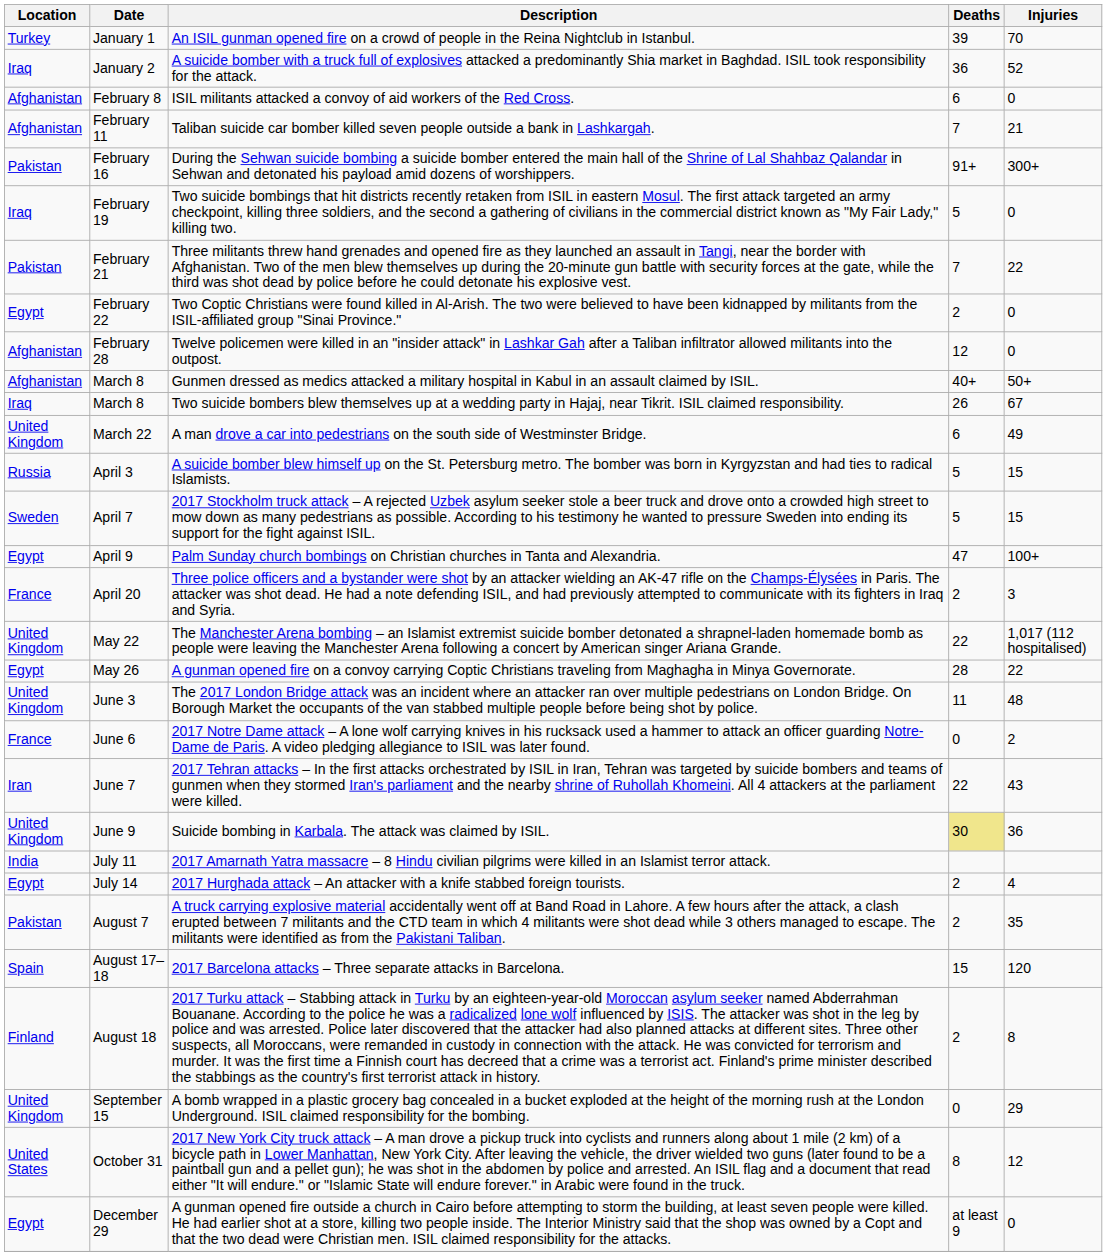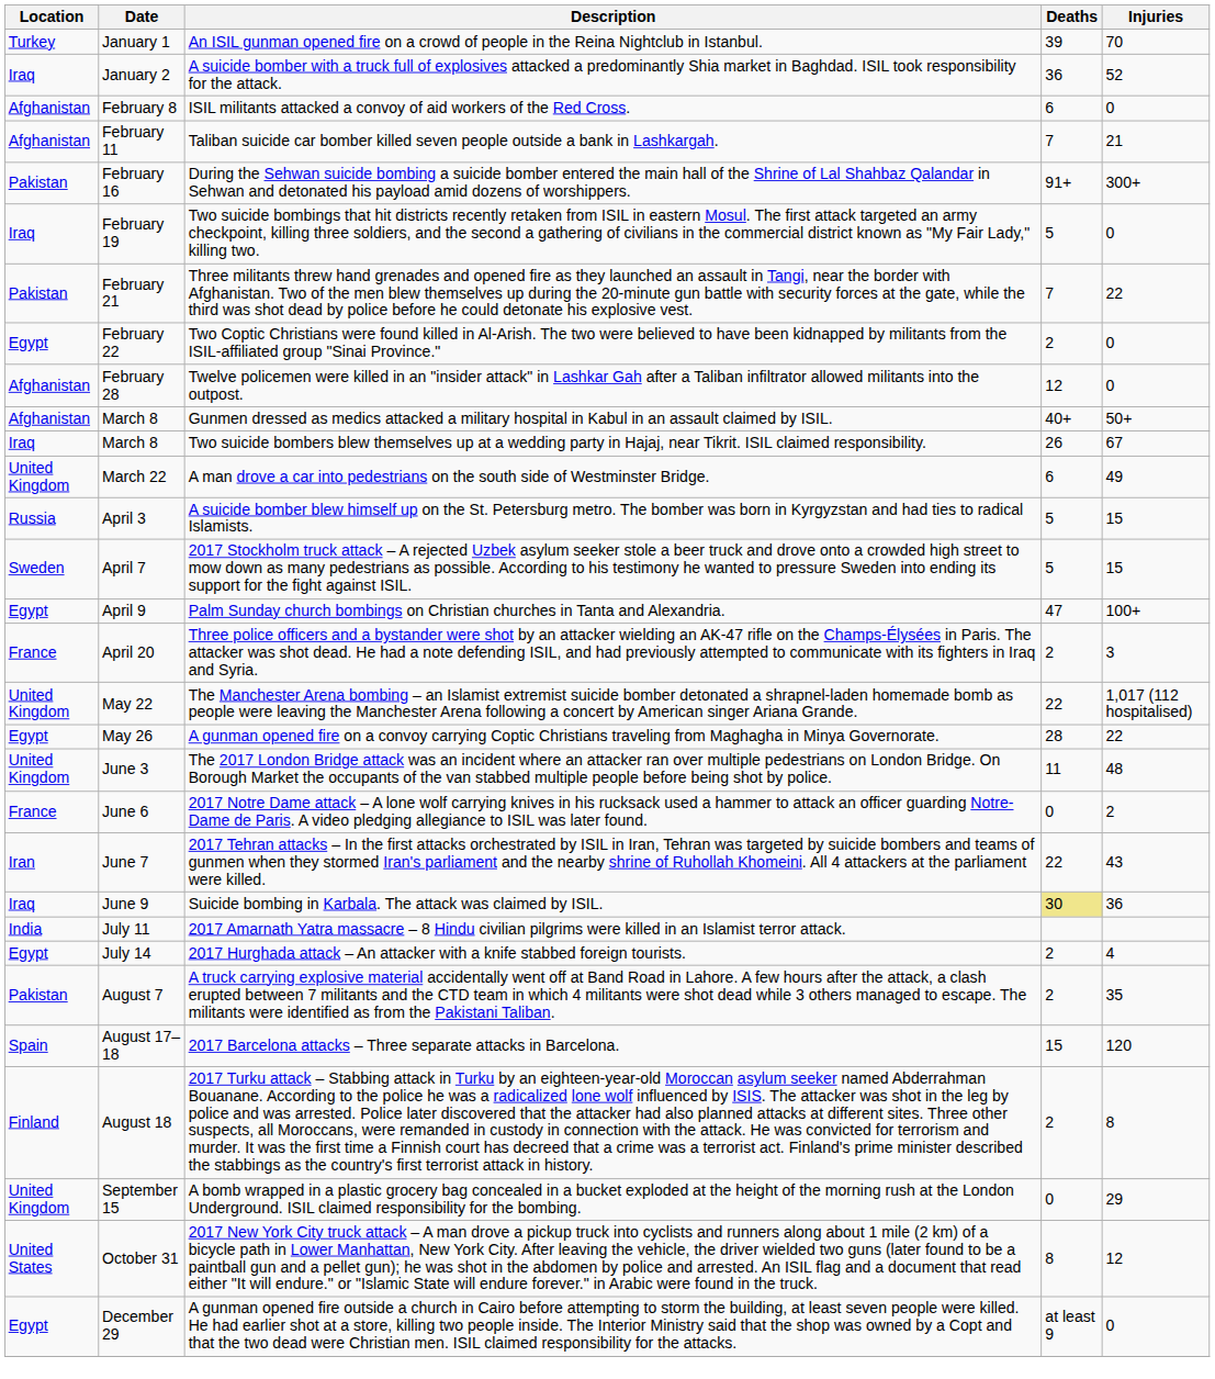 <table class="wikitable sortable">
 <tr>
 <th scope="col">Location</th>
 <th scope="col" data-sort-type="date">Date</th>
 <th scope="col" class="unsortable">Description</th>
 <th scope="col" data-sort-type="number">Deaths</th>
 <th scope="col" data-sort-type="number">Injuries</th>
 </tr>
 <tr>
 <td><a href='#'>Turkey</a></td>
 <td>January 1</td>
 <td><a href='#'>An ISIL gunman opened fire</a> on a crowd of people in the Reina Nightclub in Istanbul.</td>
 <td>39</td>
 <td>70</td>
 </tr>
 <tr>
 <td><a href='#'>Iraq</a></td>
 <td>January 2</td>
 <td><a href='#'>A suicide bomber with a truck full of explosives</a> attacked a predominantly Shia market in Baghdad. ISIL took responsibility for the attack.</td>
 <td>36</td>
 <td>52</td>
 </tr>
 <tr>
 <td><a href='#'>Afghanistan</a></td>
 <td>February 8</td>
 <td>ISIL militants attacked a convoy of aid workers of the <a href='#'>Red Cross</a>.</td>
 <td>6</td>
 <td>0</td>
 </tr>
 <tr>
 <td><a href='#'>Afghanistan</a></td>
 <td>February 11</td>
 <td>Taliban suicide car bomber killed seven people outside a bank in <a href='#'>Lashkargah</a>.</td>
 <td>7</td>
 <td>21</td>
 </tr>
 <tr>
 <td><a href='#'>Pakistan</a></td>
 <td>February 16</td>
 <td>During the <a href='#'>Sehwan suicide bombing</a> a suicide bomber entered the main hall of the <a href='#'>Shrine of Lal Shahbaz Qalandar</a> in Sehwan and detonated his payload amid dozens of worshippers.</td>
 <td>91+</td>
 <td>300+</td>
 </tr>
 <tr>
 <td><a href='#'>Iraq</a></td>
 <td>February 19</td>
 <td>Two suicide bombings that hit districts recently retaken from ISIL in eastern <a href='#'>Mosul</a>. The first attack targeted an army checkpoint, killing three soldiers, and the second a gathering of civilians in the commercial district known as "My Fair Lady," killing two.</td>
 <td>5</td>
 <td>0</td>
 </tr>
 <tr>
 <td><a href='#'>Pakistan</a></td>
 <td>February 21</td>
 <td>Three militants threw hand grenades and opened fire as they launched an assault in <a href='#'>Tangi</a>, near the border with Afghanistan. Two of the men blew themselves up during the 20-minute gun battle with security forces at the gate, while the third was shot dead by police before he could detonate his explosive vest.</td>
 <td>7</td>
 <td>22</td>
 </tr>
 <tr>
 <td><a href='#'>Egypt</a></td>
 <td>February 22</td>
 <td>Two Coptic Christians were found killed in Al-Arish. The two were believed to have been kidnapped by militants from the ISIL-affiliated group "Sinai Province."</td>
 <td>2</td>
 <td>0</td>
 </tr>
 <tr>
 <td><a href='#'>Afghanistan</a></td>
 <td>February 28</td>
 <td>Twelve policemen were killed in an "insider attack" in <a href='#'>Lashkar Gah</a> after a Taliban infiltrator allowed militants into the outpost.</td>
 <td>12</td>
 <td>0</td>
 </tr>
 <tr>
 <td><a href='#'>Afghanistan</a></td>
 <td>March 8</td>
 <td>Gunmen dressed as medics attacked a military hospital in Kabul in an assault claimed by ISIL.</td>
 <td>40+</td>
 <td>50+</td>
 </tr>
 <tr>
 <td><a href='#'>Iraq</a></td>
 <td>March 8</td>
 <td>Two suicide bombers blew themselves up at a wedding party in Hajaj, near Tikrit. ISIL claimed responsibility.</td>
 <td>26</td>
 <td>67</td>
 </tr>
 <tr>
 <td><a href='#'>United Kingdom</a></td>
 <td>March 22</td>
 <td>A man <a href='#'>drove a car into pedestrians</a> on the south side of Westminster Bridge.</td>
 <td>6</td>
 <td>49</td>
 </tr>
 <tr>
 <td><a href='#'>Russia</a></td>
 <td>April 3</td>
 <td><a href='#'>A suicide bomber blew himself up</a> on the St. Petersburg metro. The bomber was born in Kyrgyzstan and had ties to radical Islamists.</td>
 <td>5</td>
 <td>15</td>
 </tr>
 <tr>
 <td><a href='#'>Sweden</a></td>
 <td>April 7</td>
 <td><a href='#'>2017 Stockholm truck attack</a> – A rejected <a href='#'>Uzbek</a> asylum seeker stole a beer truck and drove onto a crowded high street to mow down as many pedestrians as possible. According to his testimony he wanted to pressure Sweden into ending its support for the fight against ISIL.</td>
 <td>5</td>
 <td>15</td>
 </tr>
 <tr>
 <td><a href='#'>Egypt</a></td>
 <td>April 9</td>
 <td><a href='#'>Palm Sunday church bombings</a> on Christian churches in Tanta and Alexandria.</td>
 <td>47</td>
 <td>100+</td>
 </tr>
 <tr>
 <td><a href='#'>France</a></td>
 <td>April 20</td>
 <td><a href='#'>Three police officers and a bystander were shot</a> by an attacker wielding an AK-47 rifle on the <a href='#'>Champs-Élysées</a> in Paris. The attacker was shot dead. He had a note defending ISIL, and had previously attempted to communicate with its fighters in Iraq and Syria.</td>
 <td>2</td>
 <td>3</td>
 </tr>
 <tr>
 <td><a href='#'>United Kingdom</a></td>
 <td>May 22</td>
 <td>The <a href='#'>Manchester Arena bombing</a> – an Islamist extremist suicide bomber detonated a shrapnel-laden homemade bomb as people were leaving the Manchester Arena following a concert by American singer Ariana Grande.</td>
 <td>22</td>
 <td>1,017 (112 hospitalised)</td>
 </tr>
 <tr>
 <td><a href='#'>Egypt</a></td>
 <td>May 26</td>
 <td><a href='#'>A gunman opened fire</a> on a convoy carrying Coptic Christians traveling from Maghagha in Minya Governorate.</td>
 <td>28</td>
 <td>22</td>
 </tr>
 <tr>
 <td><a href='#'>United Kingdom</a></td>
 <td>June 3</td>
 <td>The <a href='#'>2017 London Bridge attack</a> was an incident where an attacker ran over multiple pedestrians on London Bridge. On Borough Market the occupants of the van stabbed multiple people before being shot by police.</td>
 <td>11</td>
 <td>48</td>
 </tr>
 <tr>
 <td><a href='#'>France</a></td>
 <td>June 6</td>
 <td><a href='#'>2017 Notre Dame attack</a> – A lone wolf carrying knives in his rucksack used a hammer to attack an officer guarding <a href='#'>Notre-Dame de Paris</a>. A video pledging allegiance to ISIL was later found.</td>
 <td>0</td>
 <td>2</td>
 </tr>
 <tr>
 <td><a href='#'>Iran</a></td>
 <td>June 7</td>
 <td><a href='#'>2017 Tehran attacks</a> – In the first attacks orchestrated by ISIL in Iran, Tehran was targeted by suicide bombers and teams of gunmen when they stormed <a href='#'>Iran's parliament</a> and the nearby <a href='#'>shrine of Ruhollah Khomeini</a>. All 4 attackers at the parliament were killed.</td>
 <td>22</td>
 <td>43</td>
 </tr>
 <tr>
-<td><a href='#'>United Kingdom</a></td>
+<td><a href='#'>Iraq</a></td>
 <td>June 9</td>
 <td>Suicide bombing in <a href='#'>Karbala</a>. The attack was claimed by ISIL.</td>
 <td style="background: khaki;">30</td>
 <td>36</td>
 </tr>
 <tr>
 <td><a href='#'>India</a></td>
 <td>July 11</td>
 <td><a href='#'>2017 Amarnath Yatra massacre</a> – 8 <a href='#'>Hindu</a> civilian pilgrims were killed in an Islamist terror attack.</td>
 <td></td>
 <td></td>
 </tr>
 <tr>
 <td><a href='#'>Egypt</a></td>
 <td>July 14</td>
 <td><a href='#'>2017 Hurghada attack</a> – An attacker with a knife stabbed foreign tourists.</td>
 <td>2</td>
 <td>4</td>
 </tr>
 <tr>
 <td><a href='#'>Pakistan</a></td>
 <td>August 7</td>
 <td><a href='#'>A truck carrying explosive material</a> accidentally went off at Band Road in Lahore. A few hours after the attack, a clash erupted between 7 militants and the CTD team in which 4 militants were shot dead while 3 others managed to escape. The militants were identified as from the <a href='#'>Pakistani Taliban</a>.</td>
 <td>2</td>
 <td>35</td>
 </tr>
 <tr>
 <td><a href='#'>Spain</a></td>
 <td>August 17–18</td>
 <td><a href='#'>2017 Barcelona attacks</a> – Three separate attacks in Barcelona.</td>
 <td>15</td>
 <td>120</td>
 </tr>
 <tr>
 <td><a href='#'>Finland</a></td>
 <td>August 18</td>
 <td><a href='#'>2017 Turku attack</a> – Stabbing attack in <a href='#'>Turku</a> by an eighteen-year-old <a href='#'>Moroccan</a> <a href='#'>asylum seeker</a> named Abderrahman Bouanane. According to the police he was a <a href='#'>radicalized</a> <a href='#'>lone wolf</a> influenced by <a href='#'>ISIS</a>. The attacker was shot in the leg by police and was arrested. Police later discovered that the attacker had also planned attacks at different sites. Three other suspects, all Moroccans, were remanded in custody in connection with the attack. He was convicted for terrorism and murder. It was the first time a Finnish court has decreed that a crime was a terrorist act. Finland's prime minister described the stabbings as the country's first terrorist attack in history.</td>
 <td>2</td>
 <td>8</td>
 </tr>
 <tr>
 <td><a href='#'>United Kingdom</a></td>
 <td>September 15</td>
 <td>A bomb wrapped in a plastic grocery bag concealed in a bucket exploded at the height of the morning rush at the London Underground. ISIL claimed responsibility for the bombing.</td>
 <td>0</td>
 <td>29</td>
 </tr>
 <tr>
 <td><a href='#'>United States</a></td>
 <td>October 31</td>
 <td><a href='#'>2017 New York City truck attack</a> – A man drove a pickup truck into cyclists and runners along about 1 mile (2 km) of a bicycle path in <a href='#'>Lower Manhattan</a>, New York City. After leaving the vehicle, the driver wielded two guns (later found to be a paintball gun and a pellet gun); he was shot in the abdomen by police and arrested. An ISIL flag and a document that read either "It will endure." or "Islamic State will endure forever." in Arabic were found in the truck.</td>
 <td>8</td>
 <td>12</td>
 </tr>
 <tr>
 <td><a href='#'>Egypt</a></td>
 <td>December 29</td>
 <td>A gunman opened fire outside a church in Cairo before attempting to storm the building, at least seven people were killed. He had earlier shot at a store, killing two people inside. The Interior Ministry said that the shop was owned by a Copt and that the two dead were Christian men. ISIL claimed responsibility for the attacks.</td>
 <td>at least 9</td>
 <td>0</td>
 </tr>
 <tr>
 </tr>
 </table>
